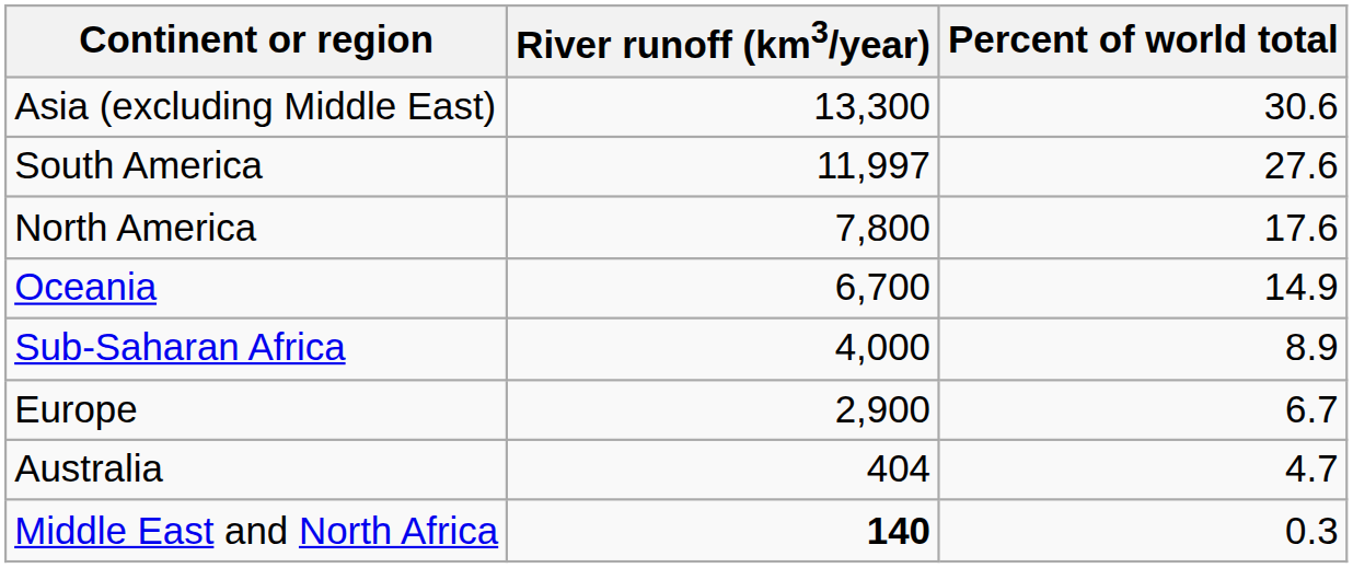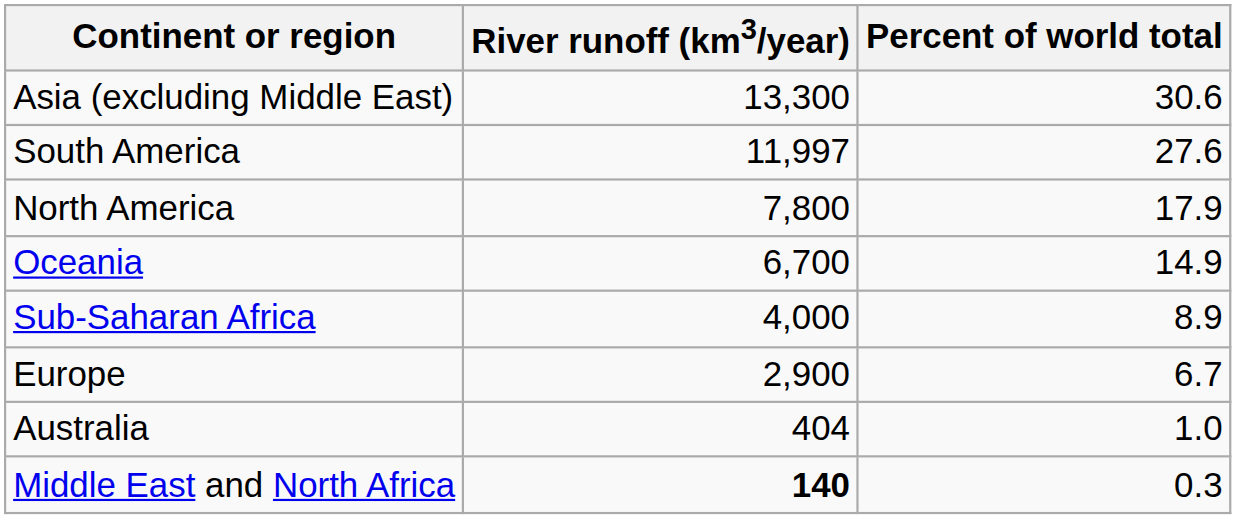 <table class="wikitable sortable">
 <tr>
 <th>Continent or region</th>
 <th>River runoff (km<sup>3</sup>/year)</th>
 <th>Percent of world total</th>
 </tr>
 <tr>
 <td>Asia (excluding Middle East)</td>
 <td align="right">13,300</td>
 <td align="right">30.6</td>
 </tr>
 <tr>
 <td>South America</td>
 <td align="right">11,997</td>
 <td align="right">27.6</td>
 </tr>
 <tr>
 <td>North America</td>
 <td align="right">7,800</td>
-<td align="right">17.6</td>
+<td align="right">17.9</td>
 </tr>
 <tr>
 <td><a href='#'>Oceania</a></td>
 <td align="right">6,700</td>
 <td align="right">14.9</td>
 </tr>
 <tr>
 <td><a href='#'>Sub-Saharan Africa</a></td>
 <td align="right">4,000</td>
 <td align="right">8.9</td>
 </tr>
 <tr>
 <td>Europe</td>
 <td align="right">2,900</td>
 <td align="right">6.7</td>
 </tr>
 <tr>
 <td>Australia</td>
 <td align="right">404</td>
-<td align="right">4.7</td>
+<td align="right">1.0</td>
 </tr>
 <tr>
 <td><a href='#'>Middle East</a> and <a href='#'>North Africa</a></td>
 <td align="right"><strong>140</strong></td>
 <td align="right">0.3</td>
 </tr>
 </table>
